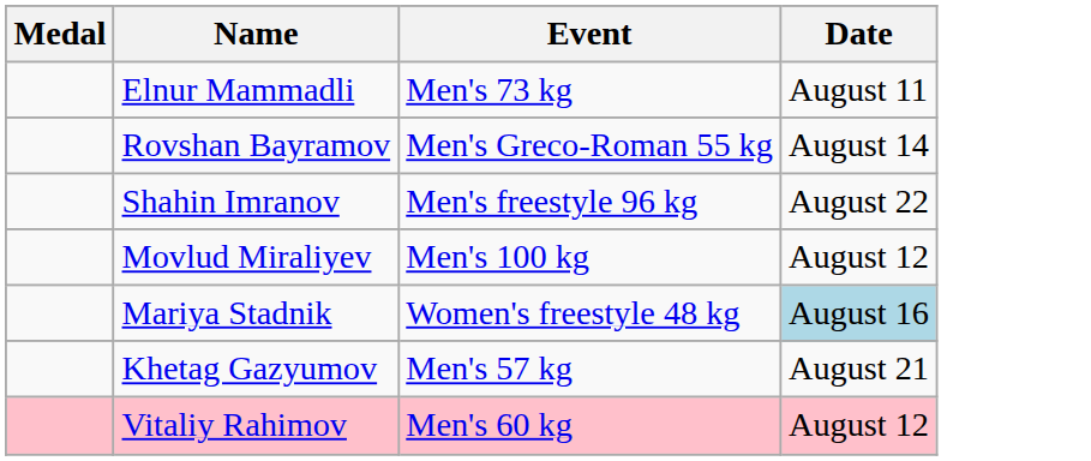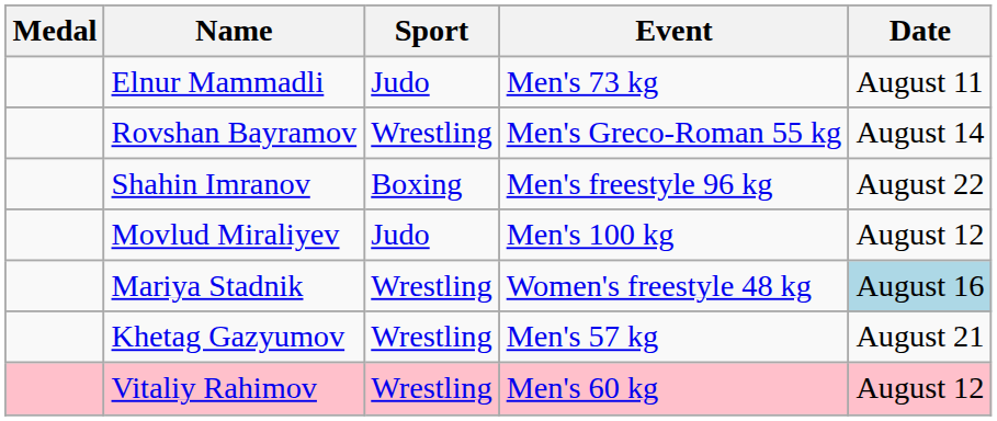 <table class="wikitable sortable" style="font-size: 95%;">
 <tr>
 <th>Medal</th>
 <th>Name</th>
+<th>Sport</th>
 <th>Event</th>
 <th>Date</th>
 </tr>
 <tr>
 <td></td>
 <td><a href='#'>Elnur Mammadli</a></td>
+<td><a href='#'>Judo</a></td>
 <td><a href='#'>Men's 73 kg</a></td>
 <td>August 11</td>
 </tr>
 <tr>
 <td></td>
 <td><a href='#'>Rovshan Bayramov</a></td>
+<td><a href='#'>Wrestling</a></td>
 <td><a href='#'>Men's Greco-Roman 55 kg</a></td>
 <td>August 14</td>
 </tr>
 <tr>
 <td></td>
 <td><a href='#'>Shahin Imranov</a></td>
+<td><a href='#'>Boxing</a></td>
 <td><a href='#'>Men's freestyle 96 kg</a></td>
 <td>August 22</td>
 </tr>
 <tr>
 <td></td>
 <td><a href='#'>Movlud Miraliyev</a></td>
+<td><a href='#'>Judo</a></td>
 <td><a href='#'>Men's 100 kg</a></td>
 <td>August 12</td>
 </tr>
 <tr>
 <td></td>
 <td><a href='#'>Mariya Stadnik</a></td>
+<td><a href='#'>Wrestling</a></td>
 <td><a href='#'>Women's freestyle 48 kg</a></td>
 <td style="background: lightblue;">August 16</td>
 </tr>
 <tr>
 <td></td>
 <td><a href='#'>Khetag Gazyumov</a></td>
+<td><a href='#'>Wrestling</a></td>
 <td><a href='#'>Men's 57 kg</a></td>
 <td>August 21</td>
 </tr>
 <tr bgcolor=pink>
 <td></td>
 <td><a href='#'>Vitaliy Rahimov</a></td>
+<td><a href='#'>Wrestling</a></td>
 <td><a href='#'>Men's 60 kg</a></td>
 <td>August 12</td>
 </tr>
 </table>
